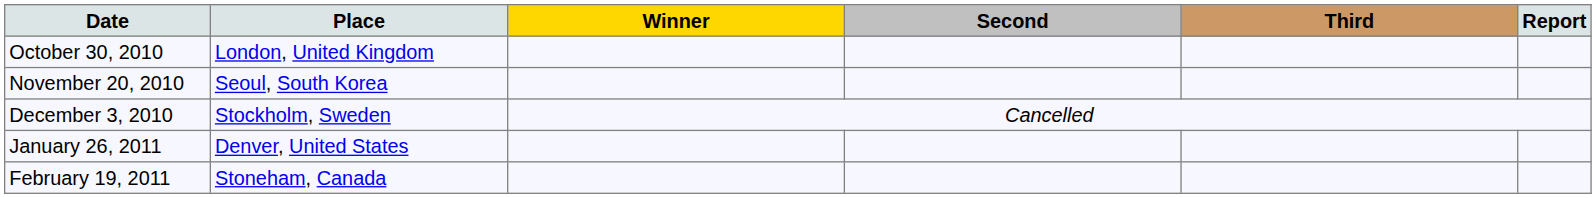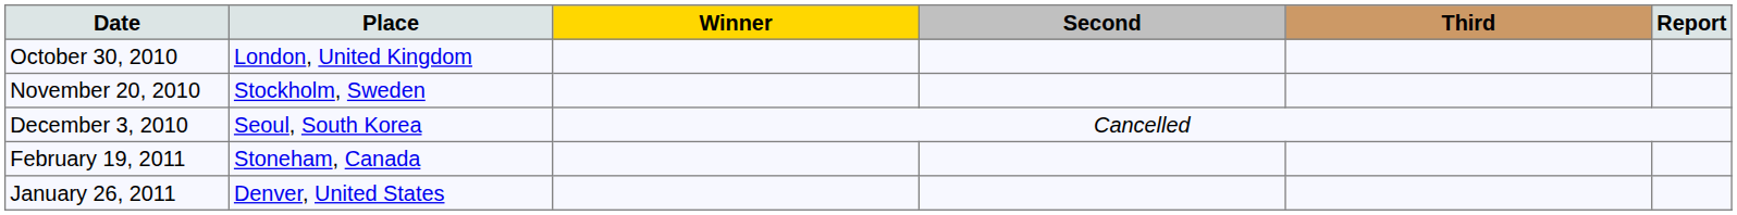 <table bgcolor="#f7f8ff" cellpadding="3" cellspacing="0" border="1" style="font-size: 95%; border: gray solid 1px; border-collapse: collapse;">
 <tr bgcolor="#CCCCCC">
 <td align="center" bgcolor="#DCE5E5" width="150"><strong>Date</strong></td>
 <td align="center" bgcolor="#DCE5E5" width="220"><strong>Place</strong></td>
 <td align="center" bgcolor="gold" width="250"><strong>Winner</strong></td>
 <td align="center" bgcolor="silver" width="250"><strong>Second</strong></td>
 <td align="center" bgcolor="CC9966" width="250"><strong>Third</strong></td>
 <td align="center" bgcolor="#DCE5E5"><strong>Report</strong></td>
 </tr>
 <tr align="left">
 <td>October 30, 2010</td>
 <td> <a href='#'>London</a>, <a href='#'>United Kingdom</a></td>
 <td></td>
 <td></td>
 <td></td>
 <td></td>
 </tr>
 <tr align="left">
 <td>November 20, 2010</td>
-<td> <a href='#'>Seoul</a>, <a href='#'>South Korea</a></td>
+<td> <a href='#'>Stockholm</a>, <a href='#'>Sweden</a></td>
 <td></td>
 <td></td>
 <td></td>
 <td></td>
 </tr>
 <tr align="left">
 <td>December 3, 2010</td>
-<td> <a href='#'>Stockholm</a>, <a href='#'>Sweden</a></td>
+<td> <a href='#'>Seoul</a>, <a href='#'>South Korea</a></td>
 <td colspan=4 align="center"><em>Cancelled</em></td>
+</tr>
+<tr align="left">
+<td>February 19, 2011</td>
+<td> <a href='#'>Stoneham</a>, <a href='#'>Canada</a></td>
+<td></td>
+<td></td>
+<td></td>
+<td></td>
 </tr>
 <tr align="left">
 <td>January 26, 2011</td>
 <td> <a href='#'>Denver</a>, <a href='#'>United States</a></td>
 <td></td>
 <td></td>
 <td></td>
 <td></td>
 </tr>
-<tr align="left">
-<td>February 19, 2011</td>
-<td> <a href='#'>Stoneham</a>, <a href='#'>Canada</a></td>
-<td></td>
-<td></td>
-<td></td>
-<td></td>
-</tr>
 </table>
